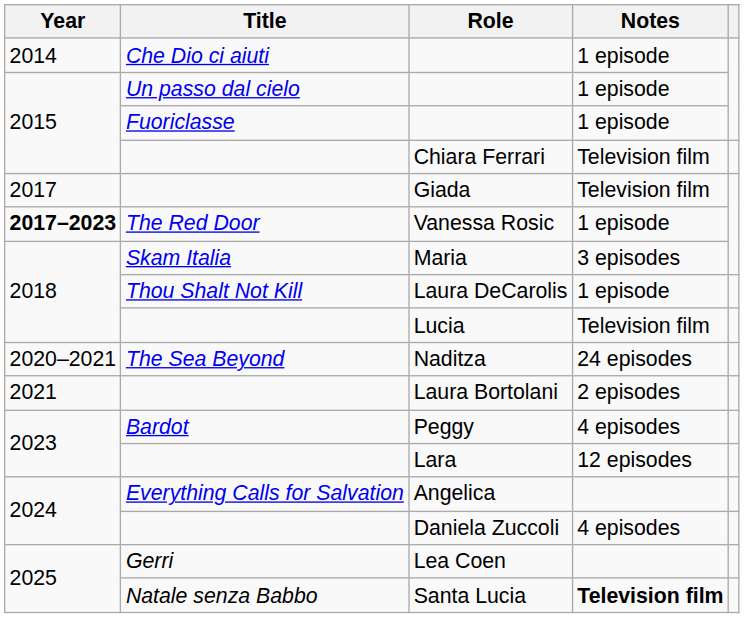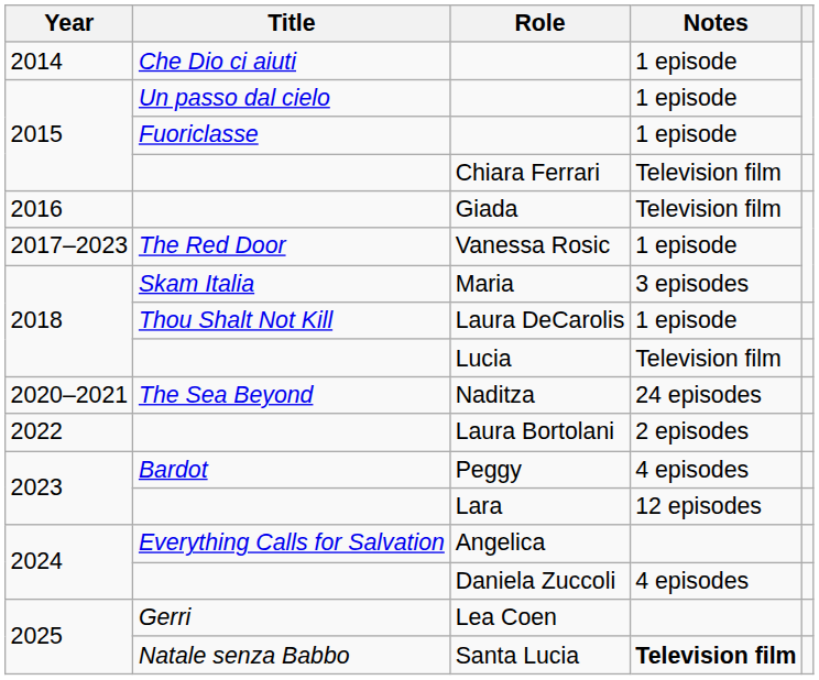 <table class="wikitable sortable">
 <tr>
 <th>Year</th>
 <th>Title</th>
 <th>Role</th>
 <th class="unsortable">Notes</th>
 <th class="unsortable"></th>
 </tr>
 <tr>
 <td>2014</td>
 <td><em><a href='#'>Che Dio ci aiuti</a></em></td>
 <td></td>
 <td>1 episode</td>
 <td rowspan="3"></td>
 </tr>
 <tr>
 <td rowspan="3">2015</td>
 <td><em><a href='#'>Un passo dal cielo</a></em></td>
 <td></td>
 <td>1 episode</td>
 </tr>
 <tr>
 <td><em><a href='#'>Fuoriclasse</a></em></td>
 <td></td>
 <td>1 episode</td>
 </tr>
 <tr>
 <td><em></em></td>
 <td>Chiara Ferrari</td>
 <td>Television film</td>
 <td></td>
 </tr>
 <tr>
-<td>2017</td>
+<td>2016</td>
 <td><em></em></td>
 <td>Giada</td>
 <td>Television film</td>
 <td rowspan="3"></td>
 </tr>
 <tr>
-<td><strong>2017–2023</strong></td>
+<td>2017–2023</td>
 <td><em><a href='#'>The Red Door</a></em></td>
 <td>Vanessa Rosic</td>
 <td>1 episode</td>
 </tr>
 <tr>
 <td rowspan="3">2018</td>
 <td><em><a href='#'>Skam Italia</a></em></td>
 <td>Maria</td>
 <td>3 episodes</td>
 </tr>
 <tr>
 <td><em><a href='#'>Thou Shalt Not Kill</a></em></td>
 <td>Laura DeCarolis</td>
 <td>1 episode</td>
 <td></td>
 </tr>
 <tr>
 <td><em></em></td>
 <td>Lucia</td>
 <td>Television film</td>
 <td></td>
 </tr>
 <tr>
 <td>2020–2021</td>
 <td><em><a href='#'>The Sea Beyond</a></em></td>
 <td>Naditza</td>
 <td>24 episodes</td>
 <td></td>
 </tr>
 <tr>
-<td>2021</td>
+<td>2022</td>
 <td><em></em></td>
 <td>Laura Bortolani</td>
 <td>2 episodes</td>
 <td></td>
 </tr>
 <tr>
 <td rowspan="2">2023</td>
 <td><em><a href='#'>Bardot</a></em></td>
 <td>Peggy</td>
 <td>4 episodes</td>
 <td></td>
 </tr>
 <tr>
 <td><em></em></td>
 <td>Lara</td>
 <td>12 episodes</td>
 <td></td>
 </tr>
 <tr>
 <td rowspan="2">2024</td>
 <td><em><a href='#'>Everything Calls for Salvation</a></em></td>
 <td>Angelica</td>
 <td></td>
 <td></td>
 </tr>
 <tr>
 <td><em></em></td>
 <td>Daniela Zuccoli</td>
 <td>4 episodes</td>
 <td></td>
 </tr>
 <tr>
 <td rowspan="2">2025</td>
 <td><em>Gerri</em></td>
 <td>Lea Coen</td>
 <td></td>
 <td></td>
 </tr>
 <tr>
 <td><em>Natale senza Babbo</em></td>
 <td>Santa Lucia</td>
 <td><strong>Television film</strong></td>
 <td></td>
 </tr>
 </table>
